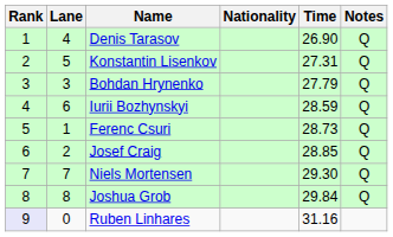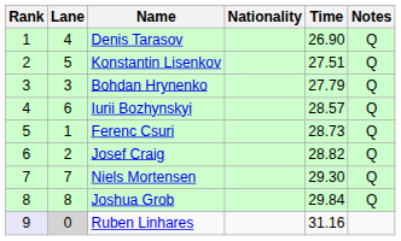 <table class="wikitable sortable" style="text-align:center">
 <tr>
 <th>Rank</th>
 <th>Lane</th>
 <th>Name</th>
 <th>Nationality</th>
 <th>Time</th>
 <th>Notes</th>
 </tr>
 <tr bgcolor=ccffcc>
 <td>1</td>
 <td>4</td>
 <td align=left><a href='#'>Denis Tarasov</a></td>
 <td align=left></td>
 <td>26.90</td>
 <td>Q</td>
 </tr>
 <tr bgcolor=ccffcc>
 <td>2</td>
 <td>5</td>
 <td align=left><a href='#'>Konstantin Lisenkov</a></td>
 <td align=left></td>
-<td>27.31</td>
+<td>27.51</td>
 <td>Q</td>
 </tr>
 <tr bgcolor=ccffcc>
 <td>3</td>
 <td>3</td>
 <td align=left><a href='#'>Bohdan Hrynenko</a></td>
 <td align=left></td>
 <td>27.79</td>
 <td>Q</td>
 </tr>
 <tr bgcolor=ccffcc>
 <td>4</td>
 <td>6</td>
 <td align=left><a href='#'>Iurii Bozhynskyi</a></td>
 <td align=left></td>
-<td>28.59</td>
+<td>28.57</td>
 <td>Q</td>
 </tr>
 <tr bgcolor=ccffcc>
 <td>5</td>
 <td>1</td>
 <td align=left><a href='#'>Ferenc Csuri</a></td>
 <td align=left></td>
 <td>28.73</td>
 <td>Q</td>
 </tr>
 <tr bgcolor=ccffcc>
 <td>6</td>
 <td>2</td>
 <td align=left><a href='#'>Josef Craig</a></td>
 <td align=left></td>
-<td>28.85</td>
+<td>28.82</td>
 <td>Q</td>
 </tr>
 <tr bgcolor=ccffcc>
 <td>7</td>
 <td>7</td>
 <td align=left><a href='#'>Niels Mortensen</a></td>
 <td align=left></td>
 <td>29.30</td>
 <td>Q</td>
 </tr>
 <tr bgcolor=ccffcc>
 <td>8</td>
 <td>8</td>
 <td align=left><a href='#'>Joshua Grob</a></td>
 <td align=left></td>
 <td>29.84</td>
 <td>Q</td>
 </tr>
 <tr>
 <td style="background: lavender;">9</td>
-<td>0</td>
+<td style="background: lightgrey;">0</td>
 <td align=left><a href='#'>Ruben Linhares</a></td>
 <td align=left></td>
 <td>31.16</td>
 <td></td>
 </tr>
 </table>
